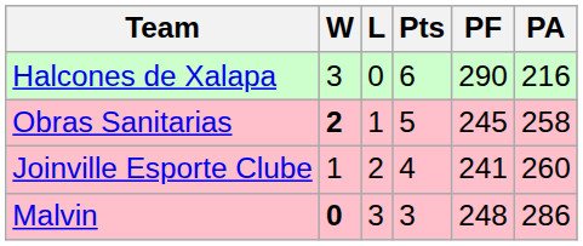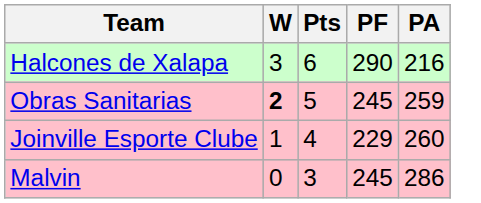 <table class="wikitable">
 <tr>
 <th>Team</th>
 <th>W</th>
-<th>L</th>
 <th>Pts</th>
 <th>PF</th>
 <th>PA</th>
 </tr>
 <tr bgcolor="ccffcc">
 <td> <a href='#'>Halcones de Xalapa</a></td>
 <td>3</td>
-<td>0</td>
 <td>6</td>
 <td>290</td>
 <td>216</td>
 </tr>
 <tr bgcolor="pink">
 <td> <a href='#'>Obras Sanitarias</a></td>
 <td><strong>2</strong></td>
-<td>1</td>
 <td>5</td>
 <td>245</td>
-<td>258</td>
+<td>259</td>
 </tr>
 <tr bgcolor="pink">
 <td> <a href='#'>Joinville Esporte Clube</a></td>
 <td>1</td>
-<td>2</td>
 <td>4</td>
-<td>241</td>
+<td>229</td>
 <td>260</td>
 </tr>
 <tr bgcolor="pink">
 <td> <a href='#'>Malvin</a></td>
-<td><strong>0</strong></td>
+<td>0</td>
 <td>3</td>
-<td>3</td>
-<td>248</td>
+<td>245</td>
 <td>286</td>
 </tr>
 </table>
